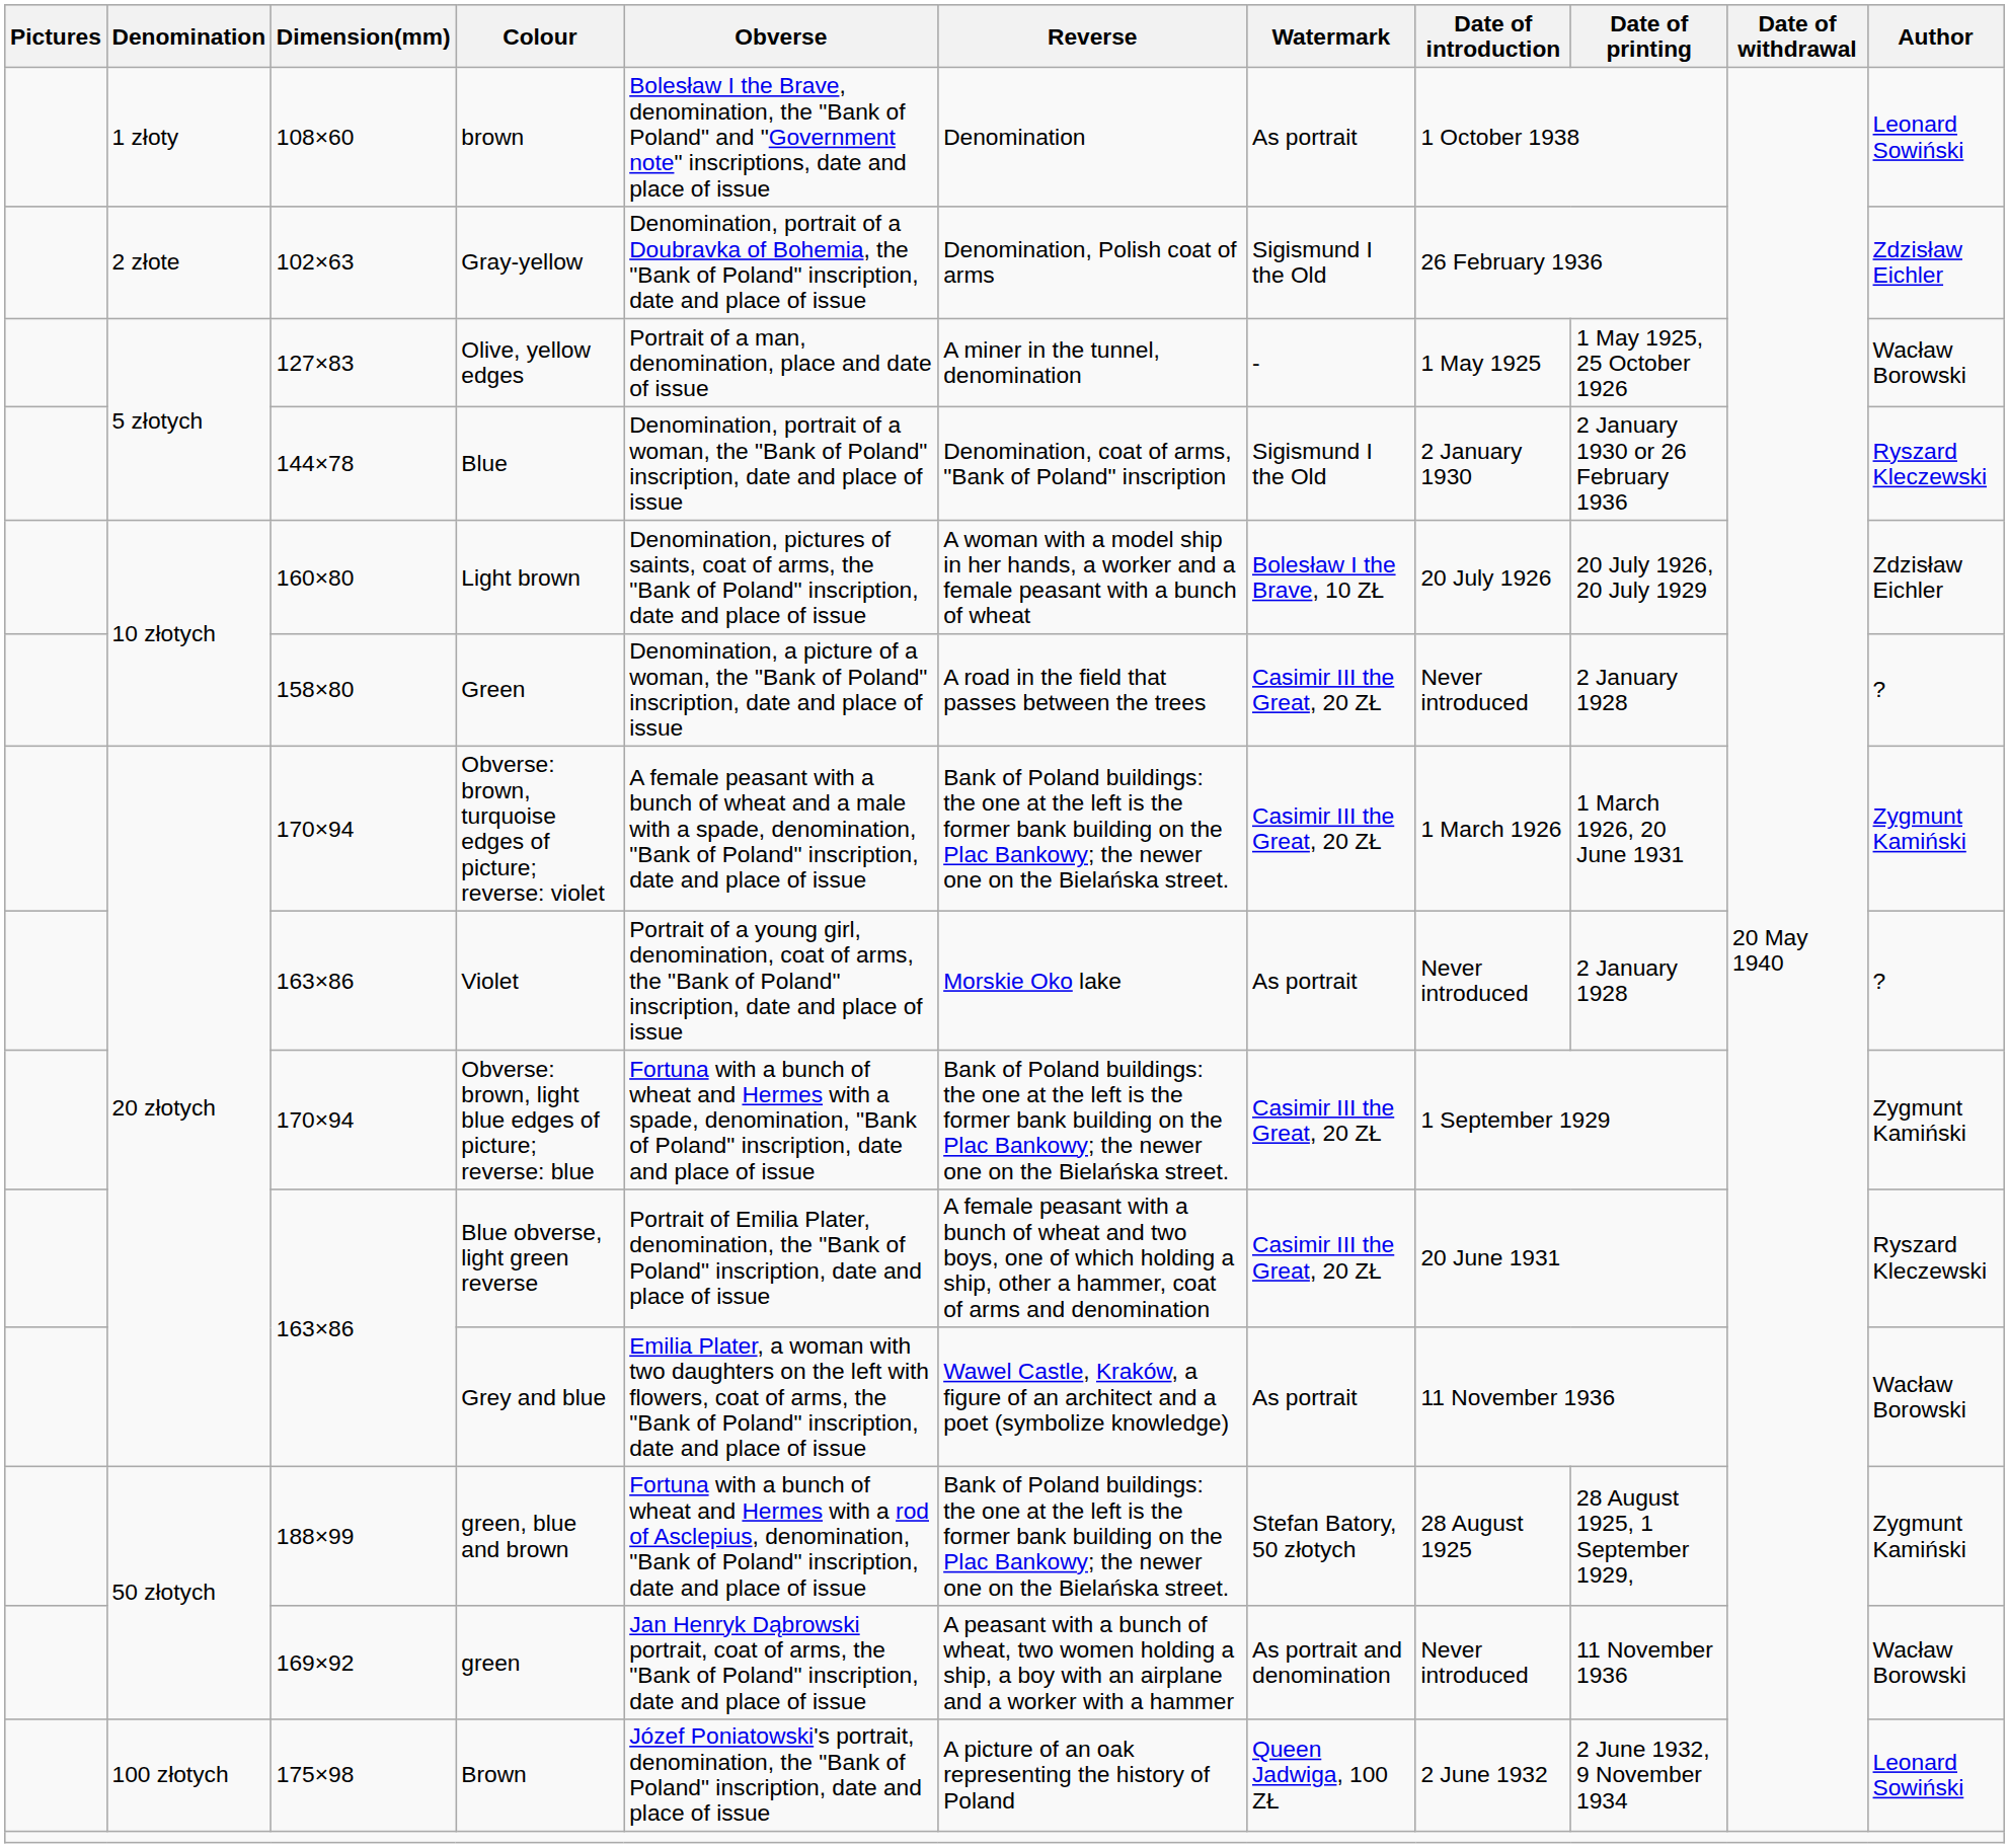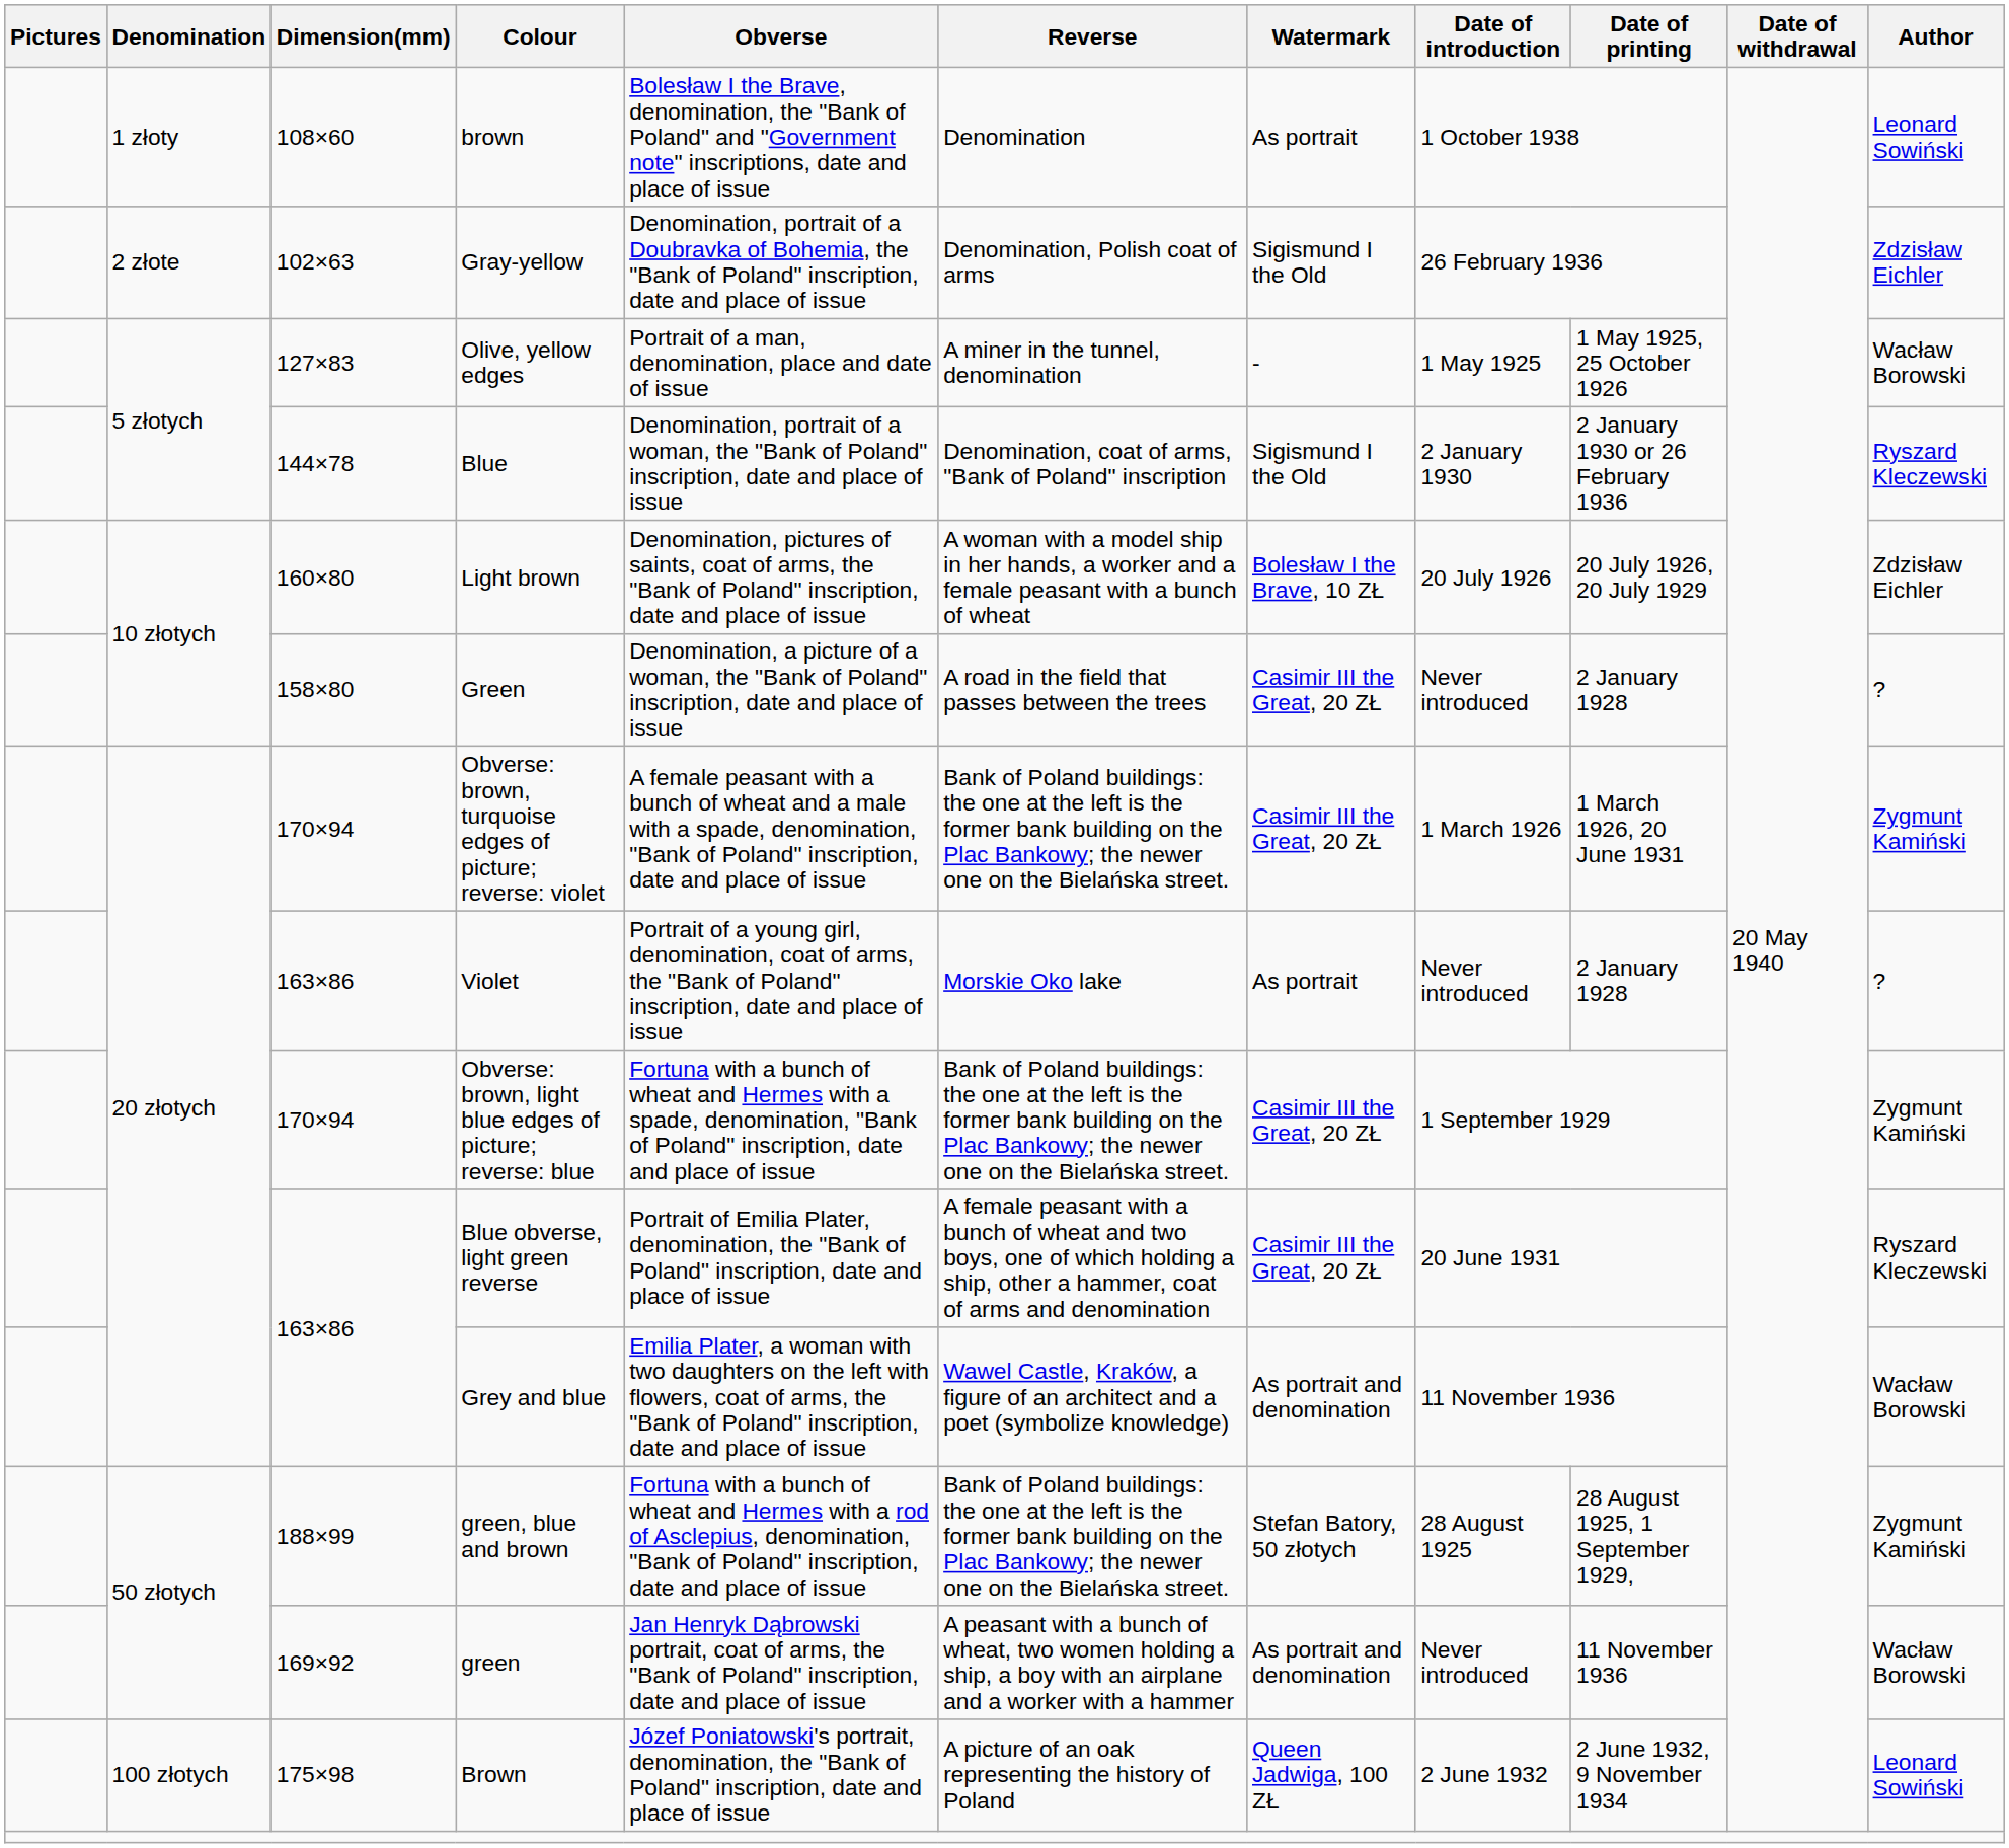 <table class="wikitable" style="font-size: 90%">
 <tr>
 <th>Pictures</th>
 <th>Denomination</th>
 <th>Dimension(mm)</th>
 <th>Colour</th>
 <th>Obverse</th>
 <th>Reverse</th>
 <th>Watermark</th>
 <th>Date of introduction</th>
 <th>Date of printing</th>
 <th>Date of withdrawal</th>
 <th>Author</th>
 </tr>
 <tr>
 <td></td>
 <td>1 złoty</td>
 <td>108×60</td>
 <td>brown</td>
 <td><a href='#'>Bolesław I the Brave</a>, denomination, the "Bank of Poland" and "<a href='#'>Government note</a>" inscriptions, date and place of issue</td>
 <td>Denomination</td>
 <td>As portrait</td>
 <td colspan="2">1 October 1938</td>
 <td rowspan="14">20 May 1940</td>
 <td><a href='#'>Leonard</a><br><a href='#'>Sowiński</a></td>
 </tr>
 <tr>
 <td></td>
 <td>2 złote</td>
 <td>102×63</td>
 <td>Gray-yellow</td>
 <td>Denomination, portrait of a <a href='#'>Doubravka of Bohemia</a>, the "Bank of Poland" inscription, date and place of issue</td>
 <td>Denomination, Polish coat of arms</td>
 <td>Sigismund I the Old</td>
 <td colspan="2">26 February 1936</td>
 <td><a href='#'>Zdzisław Eichler</a></td>
 </tr>
 <tr>
 <td></td>
 <td rowspan="2">5 złotych</td>
 <td>127×83</td>
 <td>Olive, yellow edges</td>
 <td>Portrait of a man, denomination, place and date of issue</td>
 <td>A miner in the tunnel, denomination</td>
 <td>-</td>
 <td>1 May 1925</td>
 <td>1 May 1925, 25 October 1926</td>
 <td>Wacław Borowski</td>
 </tr>
 <tr>
 <td></td>
 <td>144×78</td>
 <td>Blue</td>
 <td>Denomination, portrait of a woman, the "Bank of Poland" inscription, date and place of issue</td>
 <td>Denomination, coat of arms, "Bank of Poland" inscription</td>
 <td>Sigismund I the Old</td>
 <td>2 January 1930</td>
 <td>2 January 1930 or 26 February 1936</td>
 <td><a href='#'>Ryszard Kleczewski</a></td>
 </tr>
 <tr>
 <td> </td>
 <td rowspan="2">10 złotych</td>
 <td>160×80</td>
 <td>Light brown</td>
 <td>Denomination, pictures of saints, coat of arms, the "Bank of Poland" inscription, date and place of issue</td>
 <td>A woman with a model ship in her hands, a worker and a female peasant with a bunch of wheat</td>
 <td><a href='#'>Bolesław I the Brave</a>, 10 ZŁ</td>
 <td>20 July 1926</td>
 <td>20 July 1926, 20 July 1929</td>
 <td>Zdzisław Eichler</td>
 </tr>
 <tr>
 <td></td>
 <td>158×80</td>
 <td>Green</td>
 <td>Denomination, a picture of a woman, the "Bank of Poland" inscription, date and place of issue</td>
 <td>A road in the field that passes between the trees</td>
 <td><a href='#'>Casimir III the Great</a>, 20 ZŁ</td>
 <td>Never introduced</td>
 <td>2 January 1928</td>
 <td>?</td>
 </tr>
 <tr>
 <td></td>
 <td rowspan="5">20 złotych</td>
 <td>170×94</td>
 <td>Obverse: brown, turquoise edges of picture; reverse: violet</td>
 <td>A female peasant with a bunch of wheat and a male with a spade, denomination, "Bank of Poland" inscription, date and place of issue</td>
 <td>Bank of Poland buildings: the one at the left is the former bank building on the <a href='#'>Plac Bankowy</a>; the newer one on the Bielańska street.</td>
 <td><a href='#'>Casimir III the Great</a>, 20 ZŁ</td>
 <td>1 March 1926</td>
 <td>1 March 1926, 20 June 1931</td>
 <td><a href='#'>Zygmunt Kamiński</a></td>
 </tr>
 <tr>
 <td></td>
 <td>163×86</td>
 <td>Violet</td>
 <td>Portrait of a young girl, denomination, coat of arms, the "Bank of Poland" inscription, date and place of issue</td>
 <td><a href='#'>Morskie Oko</a> lake</td>
 <td>As portrait</td>
 <td>Never introduced</td>
 <td>2 January 1928</td>
 <td>?</td>
 </tr>
 <tr>
 <td></td>
 <td>170×94</td>
 <td>Obverse: brown, light blue edges of picture; reverse: blue</td>
 <td><a href='#'>Fortuna</a> with a bunch of wheat and <a href='#'>Hermes</a> with a spade, denomination, "Bank of Poland" inscription, date and place of issue</td>
 <td>Bank of Poland buildings: the one at the left is the former bank building on the <a href='#'>Plac Bankowy</a>; the newer one on the Bielańska street.</td>
 <td><a href='#'>Casimir III the Great</a>, 20 ZŁ</td>
 <td colspan="2">1 September 1929</td>
 <td>Zygmunt Kamiński</td>
 </tr>
 <tr>
 <td></td>
 <td rowspan="2">163×86</td>
 <td>Blue obverse, light green reverse</td>
 <td>Portrait of Emilia Plater, denomination, the "Bank of Poland" inscription, date and place of issue</td>
 <td>A female peasant with a bunch of wheat and two boys, one of which holding a ship, other a hammer, coat of arms and denomination</td>
 <td><a href='#'>Casimir III the Great</a>, 20 ZŁ</td>
 <td colspan="2">20 June 1931</td>
 <td>Ryszard Kleczewski</td>
 </tr>
 <tr>
 <td> </td>
 <td>Grey and blue</td>
 <td><a href='#'>Emilia Plater</a>, a woman with two daughters on the left with flowers, coat of arms, the "Bank of Poland" inscription, date and place of issue</td>
 <td><a href='#'>Wawel Castle</a>, <a href='#'>Kraków</a>, a figure of an architect and a poet (symbolize knowledge)</td>
-<td>As portrait</td>
+<td>As portrait and denomination</td>
 <td colspan="2">11 November 1936</td>
 <td>Wacław Borowski</td>
 </tr>
 <tr>
 <td></td>
 <td rowspan="2">50 złotych</td>
 <td>188×99</td>
 <td>green, blue and brown</td>
 <td><a href='#'>Fortuna</a> with a bunch of wheat and <a href='#'>Hermes</a> with a <a href='#'>rod of Asclepius</a>, denomination, "Bank of Poland" inscription, date and place of issue</td>
 <td>Bank of Poland buildings: the one at the left is the former bank building on the <a href='#'>Plac Bankowy</a>; the newer one on the Bielańska street.</td>
 <td>Stefan Batory, 50 złotych</td>
 <td>28 August 1925</td>
 <td>28 August 1925, 1 September 1929,</td>
 <td>Zygmunt Kamiński</td>
 </tr>
 <tr>
 <td></td>
 <td>169×92</td>
 <td>green</td>
 <td><a href='#'>Jan Henryk Dąbrowski</a> portrait, coat of arms, the "Bank of Poland" inscription, date and place of issue</td>
 <td>A peasant with a bunch of wheat, two women holding a ship, a boy with an airplane and a worker with a hammer</td>
 <td>As portrait and denomination</td>
 <td>Never introduced</td>
 <td>11 November 1936</td>
 <td>Wacław Borowski</td>
 </tr>
 <tr>
 <td> </td>
 <td>100 złotych</td>
 <td>175×98</td>
 <td>Brown</td>
 <td><a href='#'>Józef Poniatowski</a>'s portrait, denomination, the "Bank of Poland" inscription, date and place of issue</td>
 <td>A picture of an oak representing the history of Poland</td>
 <td><a href='#'>Queen Jadwiga</a>, 100 ZŁ</td>
 <td>2 June 1932</td>
 <td>2 June 1932, 9 November 1934</td>
 <td><a href='#'>Leonard</a><br><a href='#'>Sowiński</a></td>
 </tr>
 <tr>
 <td colspan="11"></td>
 </tr>
 </table>
